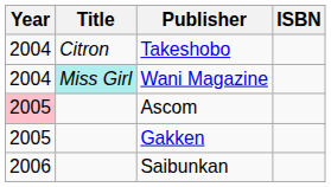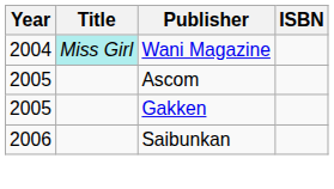 <table class="wikitable">
 <tr>
 <th>Year</th>
 <th>Title</th>
 <th>Publisher</th>
 <th>ISBN</th>
 </tr>
 <tr>
 <td>2004</td>
-<td><em>Citron</em></td>
-<td><a href='#'>Takeshobo</a></td>
-<td></td>
-</tr>
-<tr>
-<td>2004</td>
 <td style="background: paleturquoise;"><em>Miss Girl</em></td>
 <td><a href='#'>Wani Magazine</a></td>
 <td></td>
 </tr>
 <tr>
-<td style="background: pink;">2005</td>
+<td>2005</td>
 <td></td>
 <td>Ascom</td>
 <td></td>
 </tr>
 <tr>
 <td>2005</td>
 <td></td>
 <td><a href='#'>Gakken</a></td>
 <td></td>
 </tr>
 <tr>
 <td>2006</td>
 <td></td>
 <td>Saibunkan</td>
 <td></td>
 </tr>
 </table>
